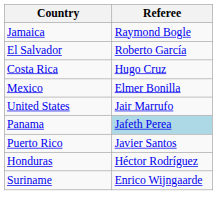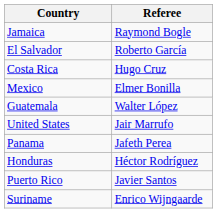 <table class="wikitable">
 <tr>
 <th width=140>Country</th>
 <th width=130>Referee</th>
 </tr>
 <tr>
 <td> <a href='#'>Jamaica</a></td>
 <td><a href='#'>Raymond Bogle</a></td>
 </tr>
 <tr>
 <td> <a href='#'>El Salvador</a></td>
 <td><a href='#'>Roberto García</a></td>
 </tr>
 <tr>
 <td> <a href='#'>Costa Rica</a></td>
 <td><a href='#'>Hugo Cruz</a></td>
 </tr>
 <tr>
 <td> <a href='#'>Mexico</a></td>
 <td><a href='#'>Elmer Bonilla</a></td>
 </tr>
 <tr>
+<td> <a href='#'>Guatemala</a></td>
+<td><a href='#'>Walter López</a></td>
+</tr>
+<tr>
 <td> <a href='#'>United States</a></td>
 <td><a href='#'>Jair Marrufo</a></td>
 </tr>
 <tr>
 <td> <a href='#'>Panama</a></td>
-<td style="background: lightblue;"><a href='#'>Jafeth Perea</a></td>
+<td><a href='#'>Jafeth Perea</a></td>
+</tr>
+<tr>
+<td> <a href='#'>Honduras</a></td>
+<td><a href='#'>Héctor Rodríguez</a></td>
 </tr>
 <tr>
 <td> <a href='#'>Puerto Rico</a></td>
 <td><a href='#'>Javier Santos</a></td>
 </tr>
 <tr>
-<td> <a href='#'>Honduras</a></td>
-<td><a href='#'>Héctor Rodríguez</a></td>
-</tr>
-<tr>
 <td> <a href='#'>Suriname</a></td>
 <td><a href='#'>Enrico Wijngaarde</a></td>
 </tr>
 </table>
